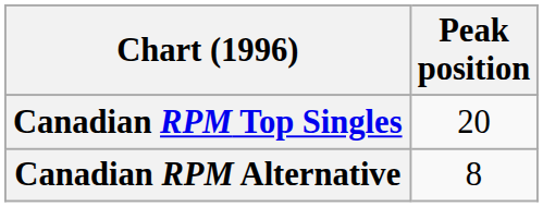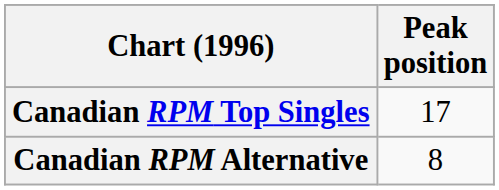 <table class="wikitable plainrowheaders">
 <tr>
 <th>Chart (1996)</th>
 <th>Peak<br>position</th>
 </tr>
 <tr>
 <th scope="row">Canadian <a href='#'><em>RPM</em> Top Singles</a></th>
-<td align="center">20</td>
+<td align="center">17</td>
 </tr>
 <tr>
 <th scope="row">Canadian <em>RPM</em> Alternative</th>
 <td align="center">8</td>
 </tr>
 </table>
